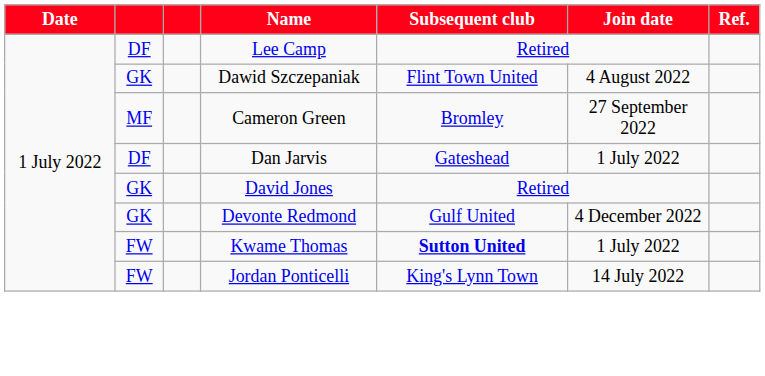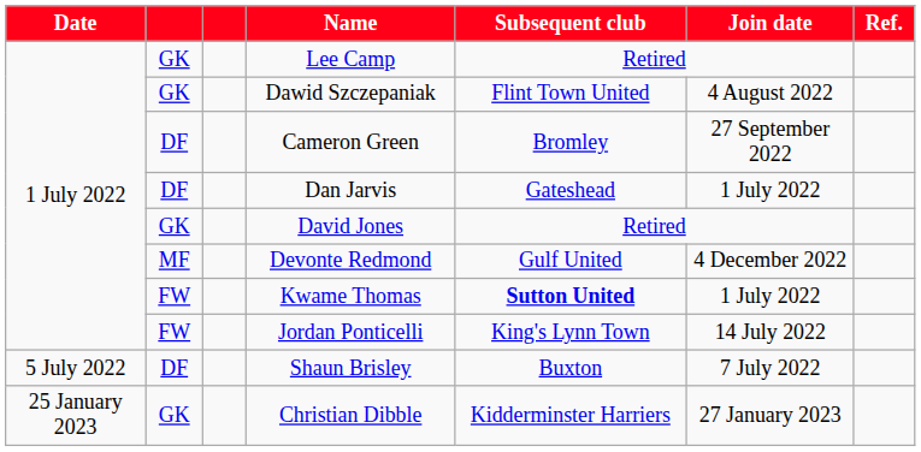 <table class="wikitable" style="text-align:center; font-size:90%">
 <tr>
 <th style="background:#ff0018; color:#fff; width:120px;">Date</th>
 <th style="background:#ff0018; color:#fff; width:40px;"></th>
 <th style="background:#ff0018; color:#fff; width:40px;"></th>
 <th style="background:#ff0018; color:#fff; width:180px;">Name</th>
 <th style="background:#ff0018; color:#fff; width:200px;">Subsequent club</th>
 <th style="background:#ff0018; color:#fff; width:140px;">Join date</th>
 <th style="background:#ff0018; color:#fff; width:40px;">Ref.</th>
 </tr>
 <tr>
 <td rowspan="8">1 July 2022</td>
-<td><a href='#'>DF</a></td>
+<td><a href='#'>GK</a></td>
 <td></td>
 <td><a href='#'>Lee Camp</a></td>
 <td colspan="2"><a href='#'>Retired</a></td>
 <td></td>
 </tr>
 <tr>
 <td><a href='#'>GK</a></td>
 <td></td>
 <td>Dawid Szczepaniak</td>
 <td> <a href='#'>Flint Town United</a></td>
 <td>4 August 2022</td>
 <td></td>
 </tr>
 <tr>
-<td><a href='#'>MF</a></td>
+<td><a href='#'>DF</a></td>
 <td></td>
 <td>Cameron Green</td>
 <td> <a href='#'>Bromley</a></td>
 <td>27 September 2022</td>
 <td></td>
 </tr>
 <tr>
 <td><a href='#'>DF</a></td>
 <td></td>
 <td>Dan Jarvis</td>
 <td> <a href='#'>Gateshead</a></td>
 <td>1 July 2022</td>
 <td></td>
 </tr>
 <tr>
 <td><a href='#'>GK</a></td>
 <td></td>
 <td><a href='#'>David Jones</a></td>
 <td colspan="2"><a href='#'>Retired</a></td>
 <td></td>
 </tr>
 <tr>
-<td><a href='#'>GK</a></td>
+<td><a href='#'>MF</a></td>
 <td></td>
 <td><a href='#'>Devonte Redmond</a></td>
 <td> <a href='#'>Gulf United</a></td>
 <td>4 December 2022</td>
 <td></td>
 </tr>
 <tr>
 <td><a href='#'>FW</a></td>
 <td></td>
 <td><a href='#'>Kwame Thomas</a></td>
 <td><strong> <a href='#'>Sutton United</a></strong></td>
 <td>1 July 2022</td>
 <td></td>
 </tr>
 <tr>
 <td><a href='#'>FW</a></td>
 <td></td>
 <td><a href='#'>Jordan Ponticelli</a></td>
 <td> <a href='#'>King's Lynn Town</a></td>
 <td>14 July 2022</td>
 <td></td>
 </tr>
+<tr>
+<td>5 July 2022</td>
+<td><a href='#'>DF</a></td>
+<td></td>
+<td><a href='#'>Shaun Brisley</a></td>
+<td> <a href='#'>Buxton</a></td>
+<td>7 July 2022</td>
+<td></td>
+</tr>
+<tr>
+<td>25 January 2023</td>
+<td><a href='#'>GK</a></td>
+<td></td>
+<td><a href='#'>Christian Dibble</a></td>
+<td> <a href='#'>Kidderminster Harriers</a></td>
+<td>27 January 2023</td>
+<td></td>
+</tr>
 </table>
